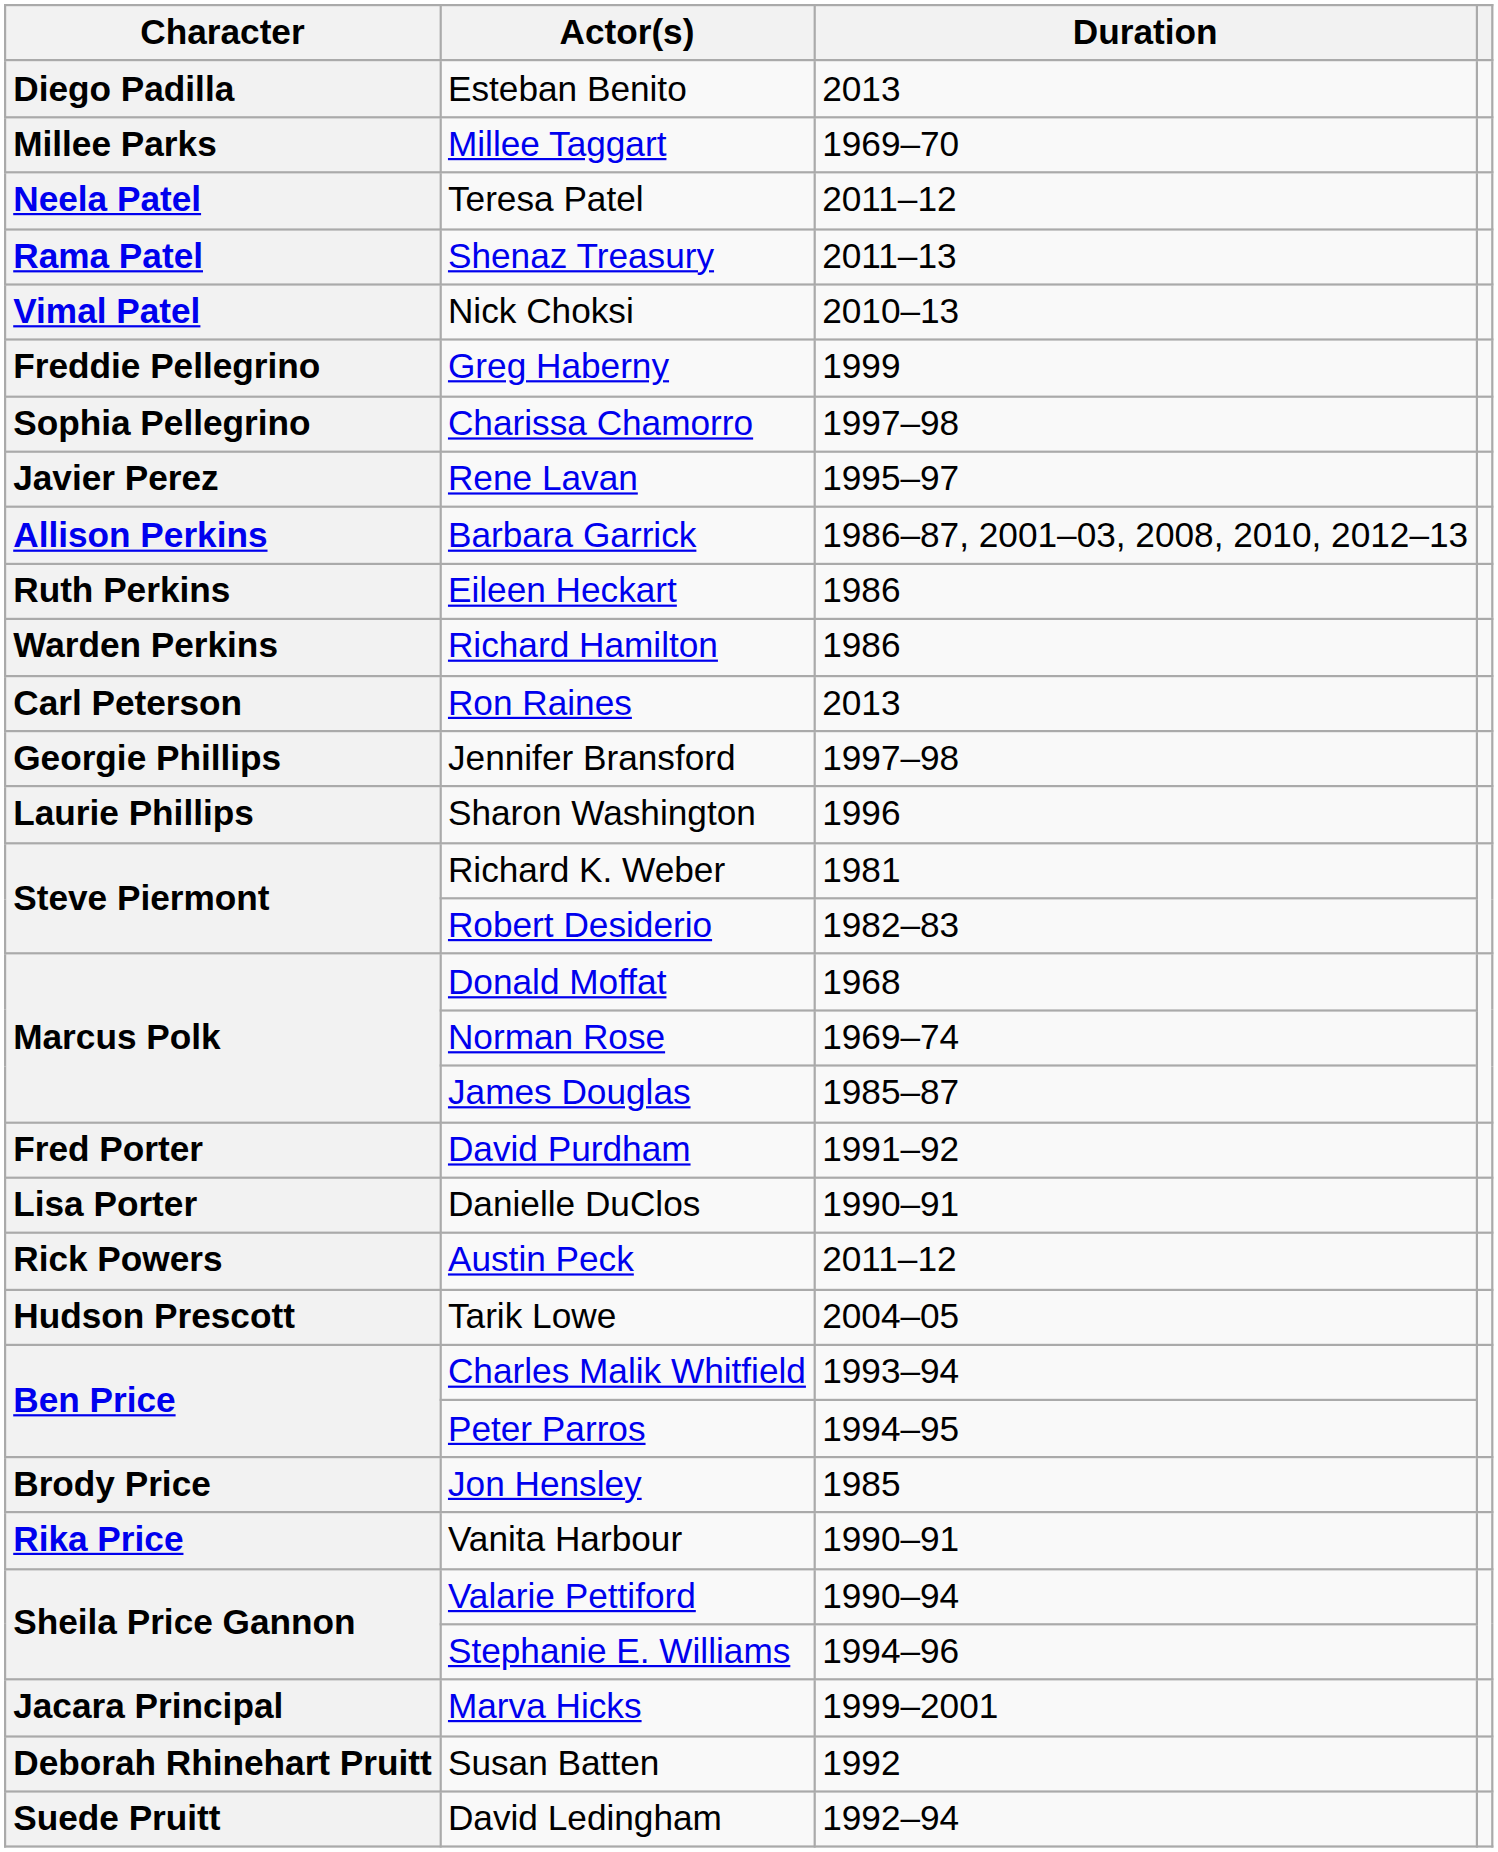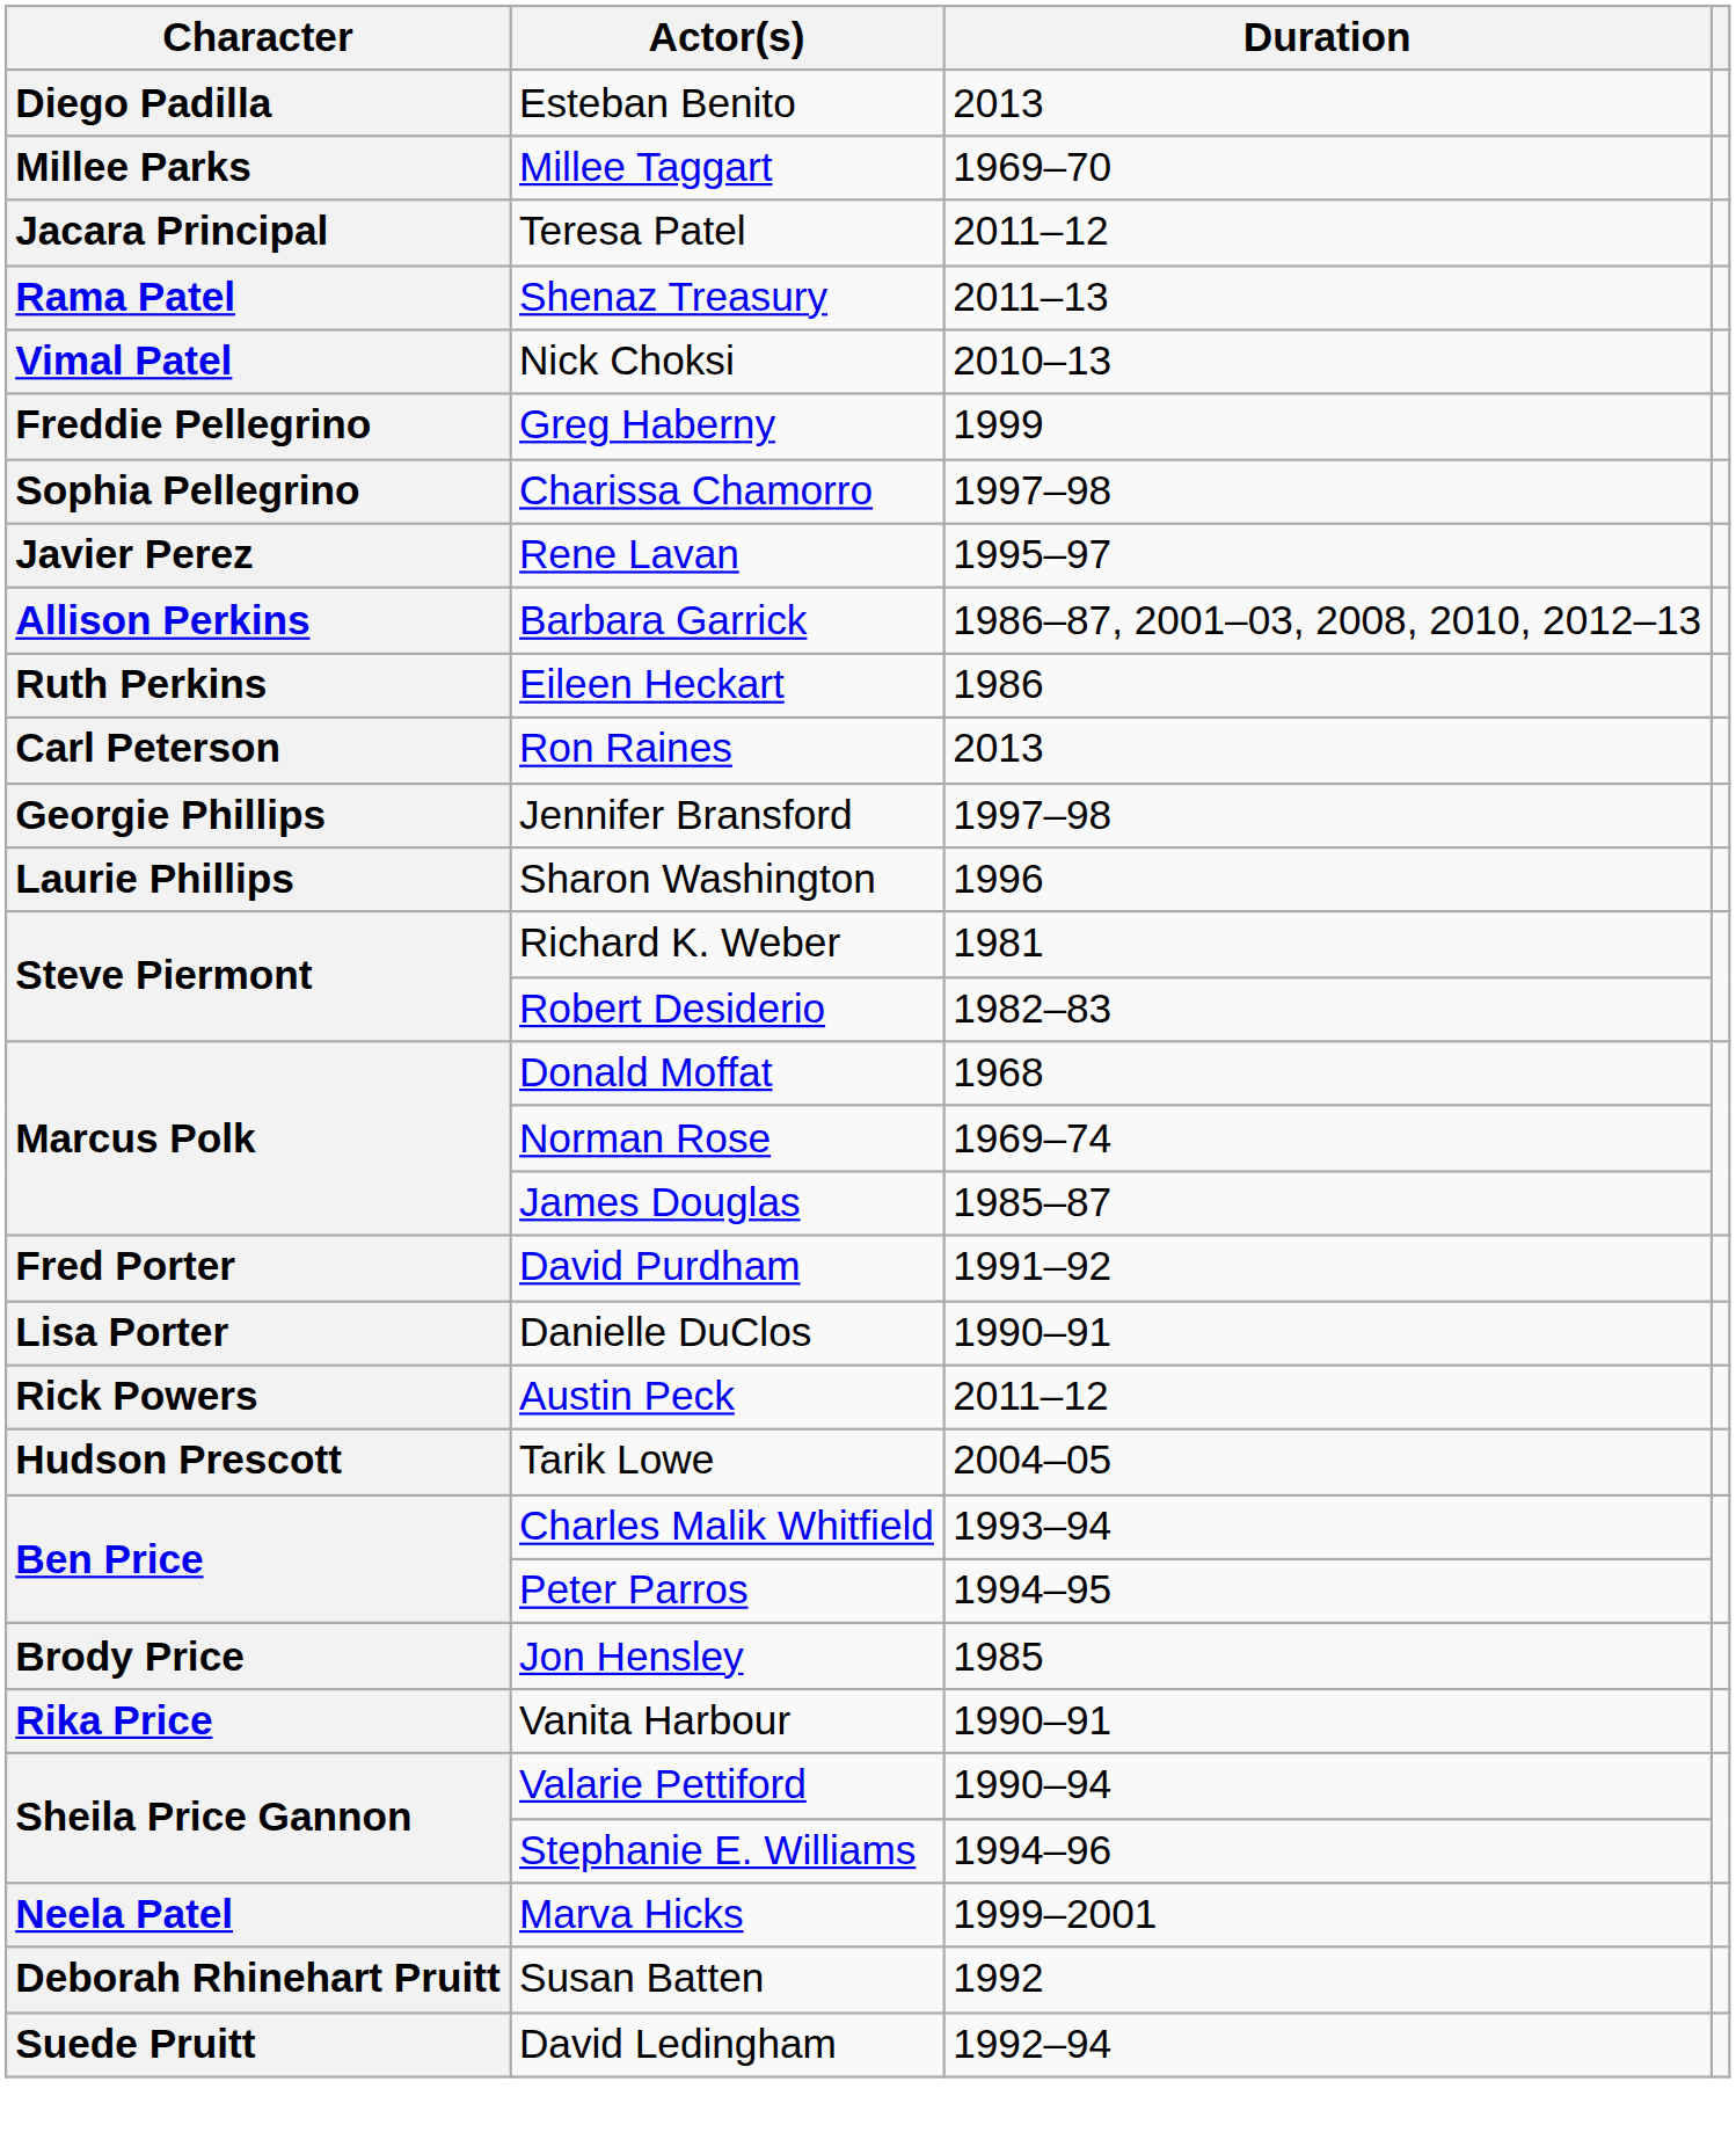 <table class="wikitable unsortable">
 <tr>
 <th scope=col>Character</th>
 <th scope=col>Actor(s)</th>
 <th scope=col>Duration</th>
 <th scope=col></th>
 </tr>
 <tr>
 <th scope=row style=text-align:left>Diego Padilla</th>
 <td>Esteban Benito</td>
 <td>2013</td>
 <td></td>
 </tr>
 <tr>
 <th scope=row style=text-align:left>Millee Parks</th>
 <td><a href='#'>Millee Taggart</a></td>
 <td>1969–70</td>
 <td></td>
 </tr>
 <tr>
-<th scope=row style=text-align:left><a href='#'>Neela Patel</a></th>
+<th scope=row style=text-align:left>Jacara Principal</th>
 <td>Teresa Patel</td>
 <td>2011–12</td>
 <td></td>
 </tr>
 <tr>
 <th scope=row style=text-align:left><a href='#'>Rama Patel</a></th>
 <td><a href='#'>Shenaz Treasury</a></td>
 <td>2011–13</td>
 <td></td>
 </tr>
 <tr>
 <th scope=row style=text-align:left><a href='#'>Vimal Patel</a></th>
 <td>Nick Choksi</td>
 <td>2010–13</td>
 <td></td>
 </tr>
 <tr>
 <th scope=row style=text-align:left>Freddie Pellegrino</th>
 <td><a href='#'>Greg Haberny</a></td>
 <td>1999</td>
 <td></td>
 </tr>
 <tr>
 <th scope=row style=text-align:left>Sophia Pellegrino</th>
 <td><a href='#'>Charissa Chamorro</a></td>
 <td>1997–98</td>
 <td></td>
 </tr>
 <tr>
 <th scope=row style=text-align:left>Javier Perez</th>
 <td><a href='#'>Rene Lavan</a></td>
 <td>1995–97</td>
 <td></td>
 </tr>
 <tr>
 <th scope=row style=text-align:left><a href='#'>Allison Perkins</a></th>
 <td><a href='#'>Barbara Garrick</a></td>
 <td>1986–87, 2001–03, 2008, 2010, 2012–13</td>
 <td></td>
 </tr>
 <tr>
 <th scope=row style=text-align:left>Ruth Perkins</th>
 <td><a href='#'>Eileen Heckart</a></td>
 <td>1986</td>
-</tr>
-<tr>
-<th scope=row style=text-align:left>Warden Perkins</th>
-<td><a href='#'>Richard Hamilton</a></td>
-<td>1986</td>
-<td></td>
 </tr>
 <tr>
 <th scope=row style=text-align:left>Carl Peterson</th>
 <td><a href='#'>Ron Raines</a></td>
 <td>2013</td>
 <td></td>
 </tr>
 <tr>
 <th scope=row style=text-align:left>Georgie Phillips</th>
 <td>Jennifer Bransford</td>
 <td>1997–98</td>
 <td></td>
 </tr>
 <tr>
 <th scope=row style=text-align:left>Laurie Phillips</th>
 <td>Sharon Washington</td>
 <td>1996</td>
 <td></td>
 </tr>
 <tr>
 <th scope=row style=text-align:left rowspan="2">Steve Piermont</th>
 <td>Richard K. Weber</td>
 <td>1981</td>
 <td rowspan="2"></td>
 </tr>
 <tr>
 <td><a href='#'>Robert Desiderio</a></td>
 <td>1982–83</td>
 </tr>
 <tr>
 <th scope=row style=text-align:left rowspan="3">Marcus Polk</th>
 <td><a href='#'>Donald Moffat</a></td>
 <td>1968</td>
 <td rowspan="3"></td>
 </tr>
 <tr>
 <td><a href='#'>Norman Rose</a></td>
 <td>1969–74</td>
 </tr>
 <tr>
 <td><a href='#'>James Douglas</a></td>
 <td>1985–87</td>
 </tr>
 <tr>
 <th scope=row style=text-align:left>Fred Porter</th>
 <td><a href='#'>David Purdham</a></td>
 <td>1991–92</td>
 <td></td>
 </tr>
 <tr>
 <th scope=row style=text-align:left>Lisa Porter</th>
 <td>Danielle DuClos</td>
 <td>1990–91</td>
 <td></td>
 </tr>
 <tr>
 <th scope=row style=text-align:left>Rick Powers</th>
 <td><a href='#'>Austin Peck</a></td>
 <td>2011–12</td>
 <td></td>
 </tr>
 <tr>
 <th scope=row style=text-align:left>Hudson Prescott</th>
 <td>Tarik Lowe</td>
 <td>2004–05</td>
 <td></td>
 </tr>
 <tr>
 <th scope=row style=text-align:left rowspan="2"><a href='#'>Ben Price</a></th>
 <td><a href='#'>Charles Malik Whitfield</a></td>
 <td>1993–94</td>
 <td rowspan="2"></td>
 </tr>
 <tr>
 <td><a href='#'>Peter Parros</a></td>
 <td>1994–95</td>
 </tr>
 <tr>
 <th scope=row style=text-align:left>Brody Price</th>
 <td><a href='#'>Jon Hensley</a></td>
 <td>1985</td>
 <td></td>
 </tr>
 <tr>
 <th scope=row style=text-align:left><a href='#'>Rika Price</a></th>
 <td>Vanita Harbour</td>
 <td>1990–91</td>
 <td></td>
 </tr>
 <tr>
 <th scope=row style=text-align:left rowspan="2">Sheila Price Gannon</th>
 <td><a href='#'>Valarie Pettiford</a></td>
 <td>1990–94</td>
 <td rowspan="2"></td>
 </tr>
 <tr>
 <td><a href='#'>Stephanie E. Williams</a></td>
 <td>1994–96</td>
 </tr>
 <tr>
-<th scope=row style=text-align:left>Jacara Principal</th>
+<th scope=row style=text-align:left><a href='#'>Neela Patel</a></th>
 <td><a href='#'>Marva Hicks</a></td>
 <td>1999–2001</td>
 <td></td>
 </tr>
 <tr>
 <th scope=row style=text-align:left>Deborah Rhinehart Pruitt</th>
 <td>Susan Batten</td>
 <td>1992</td>
 <td></td>
 </tr>
 <tr>
 <th scope=row style=text-align:left>Suede Pruitt</th>
 <td>David Ledingham</td>
 <td>1992–94</td>
 <td></td>
 </tr>
 </table>
